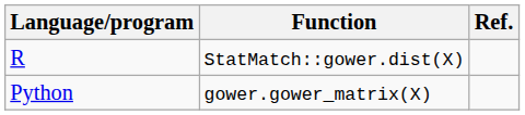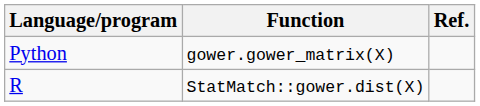 <table class="wikitable sortable">
 <tr>
 <th>Language/program</th>
 <th>Function</th>
 <th>Ref.</th>
 </tr>
 <tr>
+<td><a href='#'>Python</a></td>
+<td><code>gower.gower_matrix(X)</code></td>
+<td></td>
+</tr>
+<tr>
 <td><a href='#'>R</a></td>
 <td><code>StatMatch::gower.dist(X)</code></td>
 <td></td>
 </tr>
-<tr>
-<td><a href='#'>Python</a></td>
-<td><code>gower.gower_matrix(X)</code></td>
-<td></td>
-</tr>
 </table>
